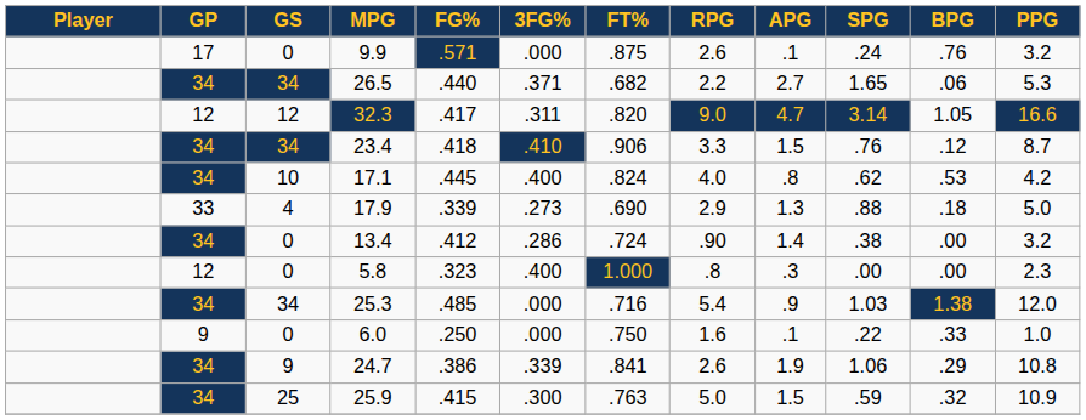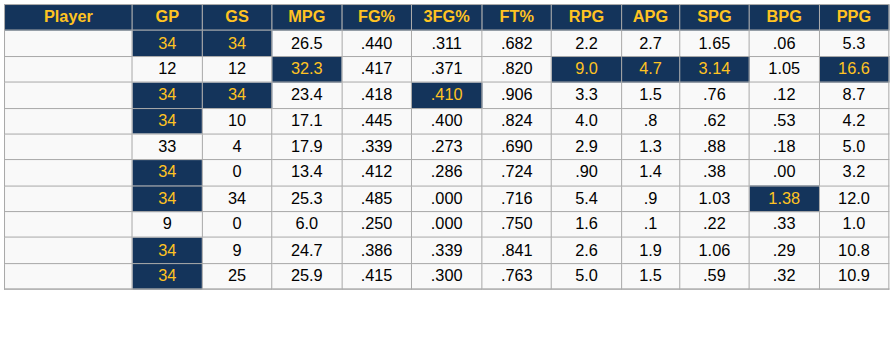 <table class="wikitable sortable" style="text-align:center;">
 <tr>
 <th style="background:#14345B;color:#ffc322;" width="11%">Player</th>
 <th style="background:#14345B;color:#ffc322;" width="6%">GP</th>
 <th style="background:#14345B;color:#ffc322;" width="6%">GS</th>
 <th style="background:#14345B;color:#ffc322;" width="6%">MPG</th>
 <th style="background:#14345B;color:#ffc322;" width="6%">FG%</th>
 <th style="background:#14345B;color:#ffc322;" width="6%">3FG%</th>
 <th style="background:#14345B;color:#ffc322;" width="6%">FT%</th>
 <th style="background:#14345B;color:#ffc322;" width="6%">RPG</th>
 <th style="background:#14345B;color:#ffc322;" width="5%">APG</th>
 <th style="background:#14345B;color:#ffc322;" width="6%">SPG</th>
 <th style="background:#14345B;color:#ffc322;" width="6%">BPG</th>
 <th style="background:#14345B;color:#ffc322;" width="6%">PPG</th>
 </tr>
 <tr>
 <td></td>
-<td>17</td>
-<td>0</td>
-<td>9.9</td>
-<td style="background:#14345B;color:#ffc322;">.571</td>
-<td>.000</td>
-<td>.875</td>
-<td>2.6</td>
-<td>.1</td>
-<td>.24</td>
-<td>.76</td>
-<td>3.2</td>
-</tr>
-<tr>
-<td></td>
 <td style="background:#14345B;color:#ffc322;">34</td>
 <td style="background:#14345B;color:#ffc322;">34</td>
 <td>26.5</td>
 <td>.440</td>
-<td>.371</td>
+<td>.311</td>
 <td>.682</td>
 <td>2.2</td>
 <td>2.7</td>
 <td>1.65</td>
 <td>.06</td>
 <td>5.3</td>
 </tr>
 <tr>
 <td></td>
 <td>12</td>
 <td>12</td>
 <td style="background:#14345B;color:#ffc322;">32.3</td>
 <td>.417</td>
-<td>.311</td>
+<td>.371</td>
 <td>.820</td>
 <td style="background:#14345B;color:#ffc322;">9.0</td>
 <td style="background:#14345B;color:#ffc322;">4.7</td>
 <td style="background:#14345B;color:#ffc322;">3.14</td>
 <td>1.05</td>
 <td style="background:#14345B;color:#ffc322;">16.6</td>
 </tr>
 <tr>
 <td></td>
 <td style="background:#14345B;color:#ffc322;">34</td>
 <td style="background:#14345B;color:#ffc322;">34</td>
 <td>23.4</td>
 <td>.418</td>
 <td style="background:#14345B;color:#ffc322;">.410</td>
 <td>.906</td>
 <td>3.3</td>
 <td>1.5</td>
 <td>.76</td>
 <td>.12</td>
 <td>8.7</td>
 </tr>
 <tr>
 <td></td>
 <td style="background:#14345B;color:#ffc322;">34</td>
 <td>10</td>
 <td>17.1</td>
 <td>.445</td>
 <td>.400</td>
 <td>.824</td>
 <td>4.0</td>
 <td>.8</td>
 <td>.62</td>
 <td>.53</td>
 <td>4.2</td>
 </tr>
 <tr>
 <td></td>
 <td>33</td>
 <td>4</td>
 <td>17.9</td>
 <td>.339</td>
 <td>.273</td>
 <td>.690</td>
 <td>2.9</td>
 <td>1.3</td>
 <td>.88</td>
 <td>.18</td>
 <td>5.0</td>
 </tr>
 <tr>
 <td></td>
 <td style="background:#14345B;color:#ffc322;">34</td>
 <td>0</td>
 <td>13.4</td>
 <td>.412</td>
 <td>.286</td>
 <td>.724</td>
 <td>.90</td>
 <td>1.4</td>
 <td>.38</td>
 <td>.00</td>
 <td>3.2</td>
 </tr>
 <tr>
 <td></td>
-<td>12</td>
-<td>0</td>
-<td>5.8</td>
-<td>.323</td>
-<td>.400</td>
-<td style="background:#14345B;color:#ffc322;">1.000</td>
-<td>.8</td>
-<td>.3</td>
-<td>.00</td>
-<td>.00</td>
-<td>2.3</td>
-</tr>
-<tr>
-<td></td>
 <td style="background:#14345B;color:#ffc322;">34</td>
 <td>34</td>
 <td>25.3</td>
 <td>.485</td>
 <td>.000</td>
 <td>.716</td>
 <td>5.4</td>
 <td>.9</td>
 <td>1.03</td>
 <td style="background:#14345B;color:#ffc322;">1.38</td>
 <td>12.0</td>
 </tr>
 <tr>
 <td></td>
 <td>9</td>
 <td>0</td>
 <td>6.0</td>
 <td>.250</td>
 <td>.000</td>
 <td>.750</td>
 <td>1.6</td>
 <td>.1</td>
 <td>.22</td>
 <td>.33</td>
 <td>1.0</td>
 </tr>
 <tr>
 <td></td>
 <td style="background:#14345B;color:#ffc322;">34</td>
 <td>9</td>
 <td>24.7</td>
 <td>.386</td>
 <td>.339</td>
 <td>.841</td>
 <td>2.6</td>
 <td>1.9</td>
 <td>1.06</td>
 <td>.29</td>
 <td>10.8</td>
 </tr>
 <tr>
 <td></td>
 <td style="background:#14345B;color:#ffc322;">34</td>
 <td>25</td>
 <td>25.9</td>
 <td>.415</td>
 <td>.300</td>
 <td>.763</td>
 <td>5.0</td>
 <td>1.5</td>
 <td>.59</td>
 <td>.32</td>
 <td>10.9</td>
 </tr>
 <tr>
 </tr>
 </table>
